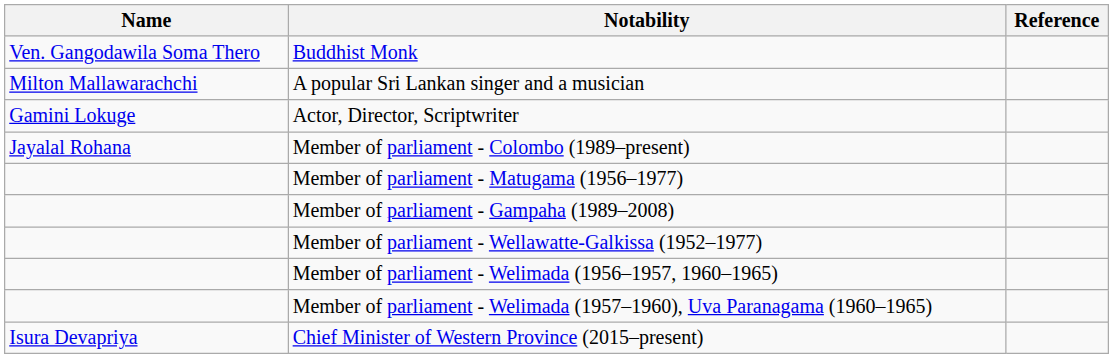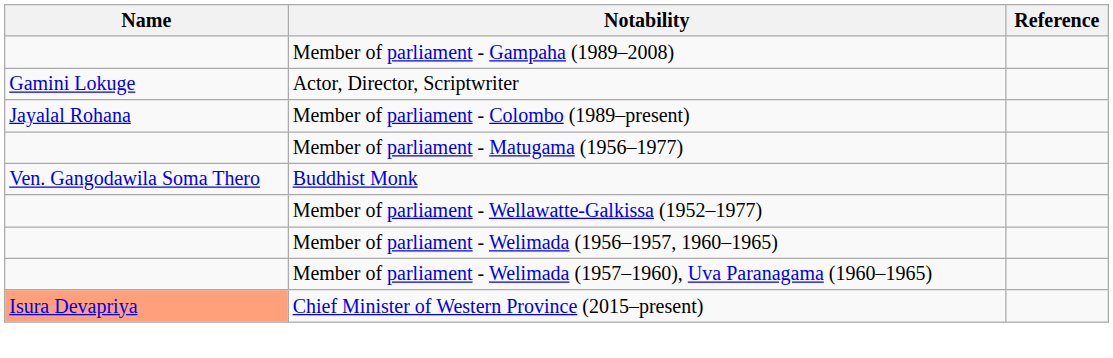 <table class="wikitable sortable" style="width:100%">
 <tr>
 <th style="width:*;">Name</th>
 <th style="width:65%;" class="unsortable">Notability</th>
 <th style="width:*;" class="unsortable">Reference</th>
 </tr>
 <tr>
-<td><a href='#'>Ven. Gangodawila Soma Thero</a></td>
-<td><a href='#'>Buddhist Monk</a></td>
-<td style="text-align:center;"></td>
-</tr>
-<tr>
-<td><a href='#'>Milton Mallawarachchi</a></td>
-<td>A popular Sri Lankan singer and a musician</td>
+<td></td>
+<td>Member of <a href='#'>parliament</a> - <a href='#'>Gampaha</a> (1989–2008)</td>
 <td style="text-align:center;"></td>
 </tr>
 <tr>
 <td><a href='#'>Gamini Lokuge</a></td>
 <td>Actor, Director, Scriptwriter</td>
 <td style="text-align:center;"></td>
 </tr>
 <tr>
 <td><a href='#'>Jayalal Rohana</a></td>
 <td>Member of <a href='#'>parliament</a> - <a href='#'>Colombo</a> (1989–present)</td>
 <td style="text-align:center;"></td>
 </tr>
 <tr>
 <td></td>
 <td>Member of <a href='#'>parliament</a> - <a href='#'>Matugama</a> (1956–1977)</td>
 <td style="text-align:center;"></td>
 </tr>
 <tr>
-<td></td>
-<td>Member of <a href='#'>parliament</a> - <a href='#'>Gampaha</a> (1989–2008)</td>
+<td><a href='#'>Ven. Gangodawila Soma Thero</a></td>
+<td><a href='#'>Buddhist Monk</a></td>
 <td style="text-align:center;"></td>
 </tr>
 <tr>
 <td></td>
 <td>Member of <a href='#'>parliament</a> - <a href='#'>Wellawatte-Galkissa</a> (1952–1977)</td>
 <td style="text-align:center;"></td>
 </tr>
 <tr>
 <td></td>
 <td>Member of <a href='#'>parliament</a> - <a href='#'>Welimada</a> (1956–1957, 1960–1965)</td>
 <td style="text-align:center;"></td>
 </tr>
 <tr>
 <td></td>
 <td>Member of <a href='#'>parliament</a> - <a href='#'>Welimada</a> (1957–1960), <a href='#'>Uva Paranagama</a> (1960–1965)</td>
 <td style="text-align:center;"></td>
 </tr>
 <tr>
-<td><a href='#'>Isura Devapriya</a></td>
+<td style="background: lightsalmon;"><a href='#'>Isura Devapriya</a></td>
 <td><a href='#'>Chief Minister of Western Province</a> (2015–present)</td>
 <td style="text-align:center;"></td>
 </tr>
 </table>
